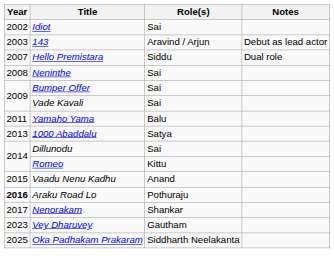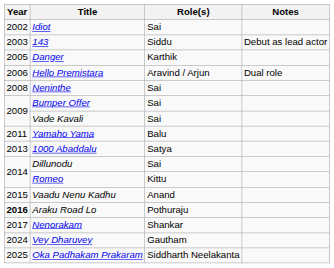 <table class="wikitable sortable">
 <tr>
 <th>Year</th>
 <th>Title</th>
 <th>Role(s)</th>
 <th class="unsortable">Notes</th>
 </tr>
 <tr>
 <td>2002</td>
 <td><em><a href='#'>Idiot</a></em></td>
 <td>Sai</td>
 <td></td>
 </tr>
 <tr>
 <td>2003</td>
 <td><em><a href='#'>143</a></em></td>
-<td>Aravind / Arjun</td>
+<td>Siddu</td>
 <td>Debut as lead actor</td>
 </tr>
 <tr>
-<td>2007</td>
+<td>2005</td>
+<td><em><a href='#'>Danger</a></em></td>
+<td>Karthik</td>
+<td></td>
+</tr>
+<tr>
+<td>2006</td>
 <td><em><a href='#'>Hello Premistara</a></em></td>
-<td>Siddu</td>
+<td>Aravind / Arjun</td>
 <td>Dual role</td>
 </tr>
 <tr>
 <td>2008</td>
 <td><em><a href='#'>Neninthe</a></em></td>
 <td>Sai</td>
 <td></td>
 </tr>
 <tr>
 <td rowspan="2">2009</td>
 <td><em><a href='#'>Bumper Offer</a></em></td>
 <td>Sai</td>
 <td></td>
 </tr>
 <tr>
 <td><em>Vade Kavali</em></td>
 <td>Sai</td>
 <td></td>
 </tr>
 <tr>
 <td>2011</td>
 <td><em><a href='#'>Yamaho Yama</a></em></td>
 <td>Balu</td>
 <td></td>
 </tr>
 <tr>
 <td>2013</td>
 <td><em><a href='#'>1000 Abaddalu</a></em></td>
 <td>Satya</td>
 <td></td>
 </tr>
 <tr>
 <td rowspan="2">2014</td>
 <td><em>Dillunodu </em></td>
 <td>Sai</td>
 <td></td>
 </tr>
 <tr>
 <td><em><a href='#'>Romeo</a></em></td>
 <td>Kittu</td>
 <td></td>
 </tr>
 <tr>
 <td>2015</td>
 <td><em>Vaadu Nenu Kadhu</em></td>
 <td>Anand</td>
 <td></td>
 </tr>
 <tr>
 <td><strong>2016</strong></td>
 <td><em>Araku Road Lo</em></td>
 <td>Pothuraju</td>
 <td></td>
 </tr>
 <tr>
 <td>2017</td>
 <td><em><a href='#'>Nenorakam</a></em></td>
 <td>Shankar</td>
 <td></td>
 </tr>
 <tr>
-<td>2023</td>
+<td>2024</td>
 <td><em><a href='#'>Vey Dharuvey</a></em></td>
 <td>Gautham</td>
 <td></td>
 </tr>
 <tr>
 <td>2025</td>
 <td><a href='#'><em>Oka Padhakam Prakaram</em></a></td>
 <td>Siddharth Neelakanta</td>
 <td></td>
 </tr>
 </table>
